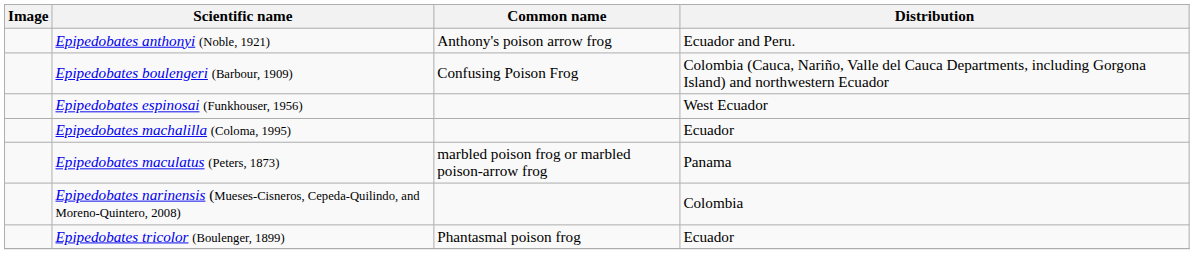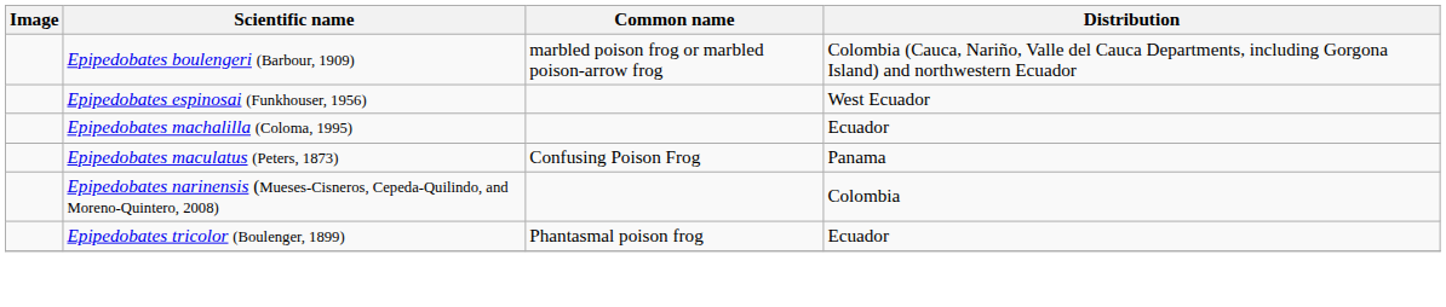 <table class="wikitable sortable collapsible">
 <tr>
 <th>Image</th>
 <th>Scientific name</th>
 <th>Common name</th>
 <th>Distribution</th>
 </tr>
 <tr>
 <td></td>
-<td><em><a href='#'>Epipedobates anthonyi</a></em> <small>(Noble, 1921)</small> </td>
-<td>Anthony's poison arrow frog</td>
-<td>Ecuador and Peru.</td>
-</tr>
-<tr>
-<td></td>
 <td><em><a href='#'>Epipedobates boulengeri</a></em> <small>(Barbour, 1909)</small></td>
-<td>Confusing Poison Frog</td>
+<td>marbled poison frog or marbled poison-arrow frog</td>
 <td>Colombia (Cauca, Nariño, Valle del Cauca Departments, including Gorgona Island) and northwestern Ecuador</td>
 </tr>
 <tr>
 <td></td>
 <td><em><a href='#'>Epipedobates espinosai</a></em> <small>(Funkhouser, 1956)</small> </td>
 <td></td>
 <td>West Ecuador</td>
 </tr>
 <tr>
 <td></td>
 <td><em><a href='#'>Epipedobates machalilla</a></em> <small>(Coloma, 1995)</small> </td>
 <td></td>
 <td>Ecuador</td>
 </tr>
 <tr>
 <td></td>
 <td><em><a href='#'>Epipedobates maculatus</a></em> <small>(Peters, 1873)</small></td>
-<td>marbled poison frog or marbled poison-arrow frog</td>
+<td>Confusing Poison Frog</td>
 <td>Panama</td>
 </tr>
 <tr>
 <td></td>
 <td><em><a href='#'>Epipedobates narinensis</a></em> (<small>Mueses-Cisneros, Cepeda-Quilindo, and Moreno-Quintero, 2008)</small></td>
 <td></td>
 <td>Colombia</td>
 </tr>
 <tr>
 <td></td>
 <td><em><a href='#'>Epipedobates tricolor</a></em> <small>(Boulenger, 1899)</small> </td>
 <td>Phantasmal poison frog</td>
 <td>Ecuador</td>
 </tr>
 <tr>
 </tr>
 </table>
